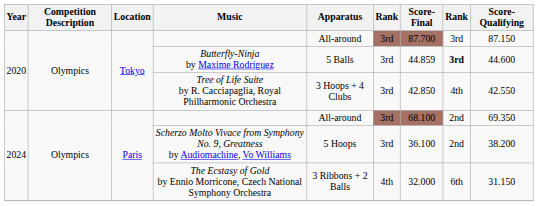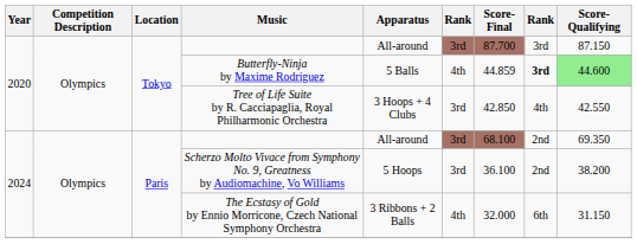 <table class="wikitable" style="text-align:center">
 <tr>
 <th>Year</th>
 <th>Competition Description</th>
 <th>Location</th>
 <th>Music</th>
 <th>Apparatus</th>
 <th>Rank</th>
 <th>Score-Final</th>
 <th>Rank</th>
 <th>Score-Qualifying</th>
 </tr>
 <tr>
 <td rowspan="3">2020</td>
 <td rowspan="3">Olympics</td>
 <td rowspan="3"><a href='#'>Tokyo</a></td>
 <td></td>
 <td>All-around</td>
 <td bgcolor=#A57164>3rd</td>
 <td bgcolor=#A57164>87.700</td>
 <td>3rd</td>
 <td>87.150</td>
 </tr>
 <tr>
 <td><em>Butterfly-Ninja</em> <br> by <a href='#'>Maxime Rodriguez</a></td>
 <td>5 Balls</td>
-<td>3rd</td>
+<td>4th</td>
 <td>44.859</td>
 <td><strong>3rd</strong></td>
-<td>44.600</td>
+<td style="background: lightgreen;">44.600</td>
 </tr>
 <tr>
 <td><em>Tree of Life Suite</em> <br> by R. Cacciapaglia, Royal Philharmonic Orchestra</td>
 <td>3 Hoops + 4 Clubs</td>
 <td>3rd</td>
 <td>42.850</td>
 <td>4th</td>
 <td>42.550</td>
 </tr>
 <tr>
 <td rowspan="3">2024</td>
 <td rowspan="3">Olympics</td>
 <td rowspan="3"><a href='#'>Paris</a></td>
 <td></td>
 <td>All-around</td>
 <td bgcolor=#A57164>3rd</td>
 <td bgcolor=#A57164>68.100</td>
 <td>2nd</td>
 <td>69.350</td>
 </tr>
 <tr>
 <td><em>Scherzo Molto Vivace from Symphony No. 9</em>, <em>Greatness</em> <br> by <a href='#'>Audiomachine</a>, <a href='#'>Vo Williams</a></td>
 <td>5 Hoops</td>
 <td>3rd</td>
 <td>36.100</td>
 <td>2nd</td>
 <td>38.200</td>
 </tr>
 <tr>
 <td><em>The Ecstasy of Gold</em> <br> by Ennio Morricone, Czech National Symphony Orchestra</td>
 <td>3  Ribbons + 2 Balls</td>
 <td>4th</td>
 <td>32.000</td>
 <td>6th</td>
 <td>31.150</td>
 </tr>
 <tr>
 </tr>
 </table>
